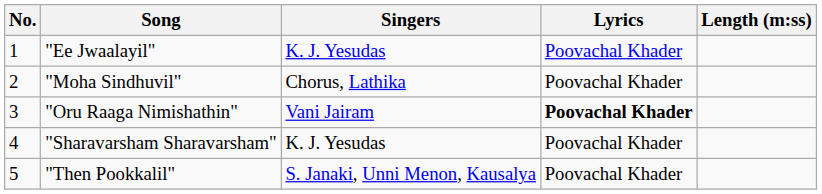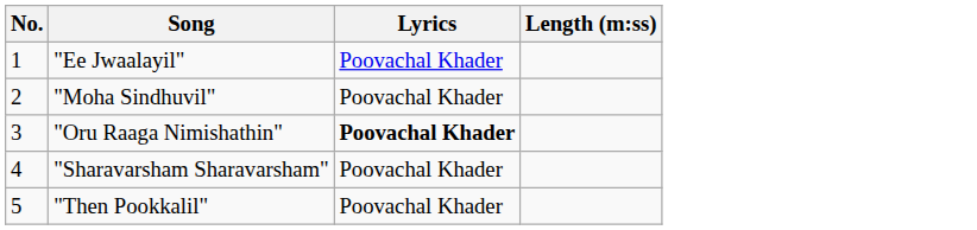 <table class="wikitable" style="font-size:95%;">
 <tr>
 <th>No.</th>
 <th>Song</th>
-<th>Singers</th>
 <th>Lyrics</th>
 <th>Length (m:ss)</th>
 </tr>
 <tr>
 <td>1</td>
 <td>"Ee Jwaalayil"</td>
-<td><a href='#'>K. J. Yesudas</a></td>
 <td><a href='#'>Poovachal Khader</a></td>
 <td></td>
 </tr>
 <tr>
 <td>2</td>
 <td>"Moha Sindhuvil"</td>
-<td>Chorus, <a href='#'>Lathika</a></td>
 <td>Poovachal Khader</td>
 <td></td>
 </tr>
 <tr>
 <td>3</td>
 <td>"Oru Raaga Nimishathin"</td>
-<td><a href='#'>Vani Jairam</a></td>
 <td><strong>Poovachal Khader</strong></td>
 <td></td>
 </tr>
 <tr>
 <td>4</td>
 <td>"Sharavarsham Sharavarsham"</td>
-<td>K. J. Yesudas</td>
 <td>Poovachal Khader</td>
 <td></td>
 </tr>
 <tr>
 <td>5</td>
 <td>"Then Pookkalil"</td>
-<td><a href='#'>S. Janaki</a>, <a href='#'>Unni Menon</a>, <a href='#'>Kausalya</a></td>
 <td>Poovachal Khader</td>
 <td></td>
 </tr>
 </table>
